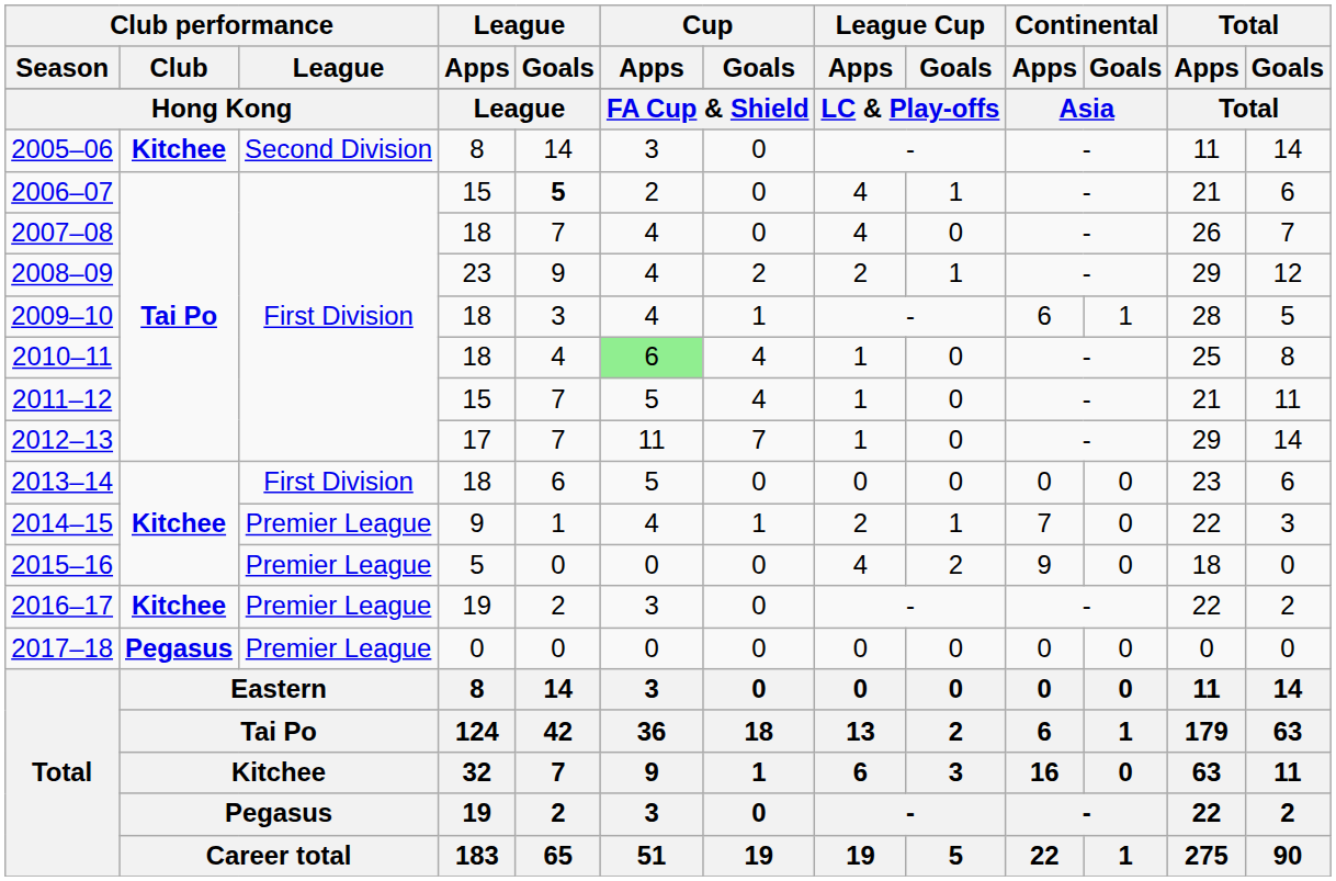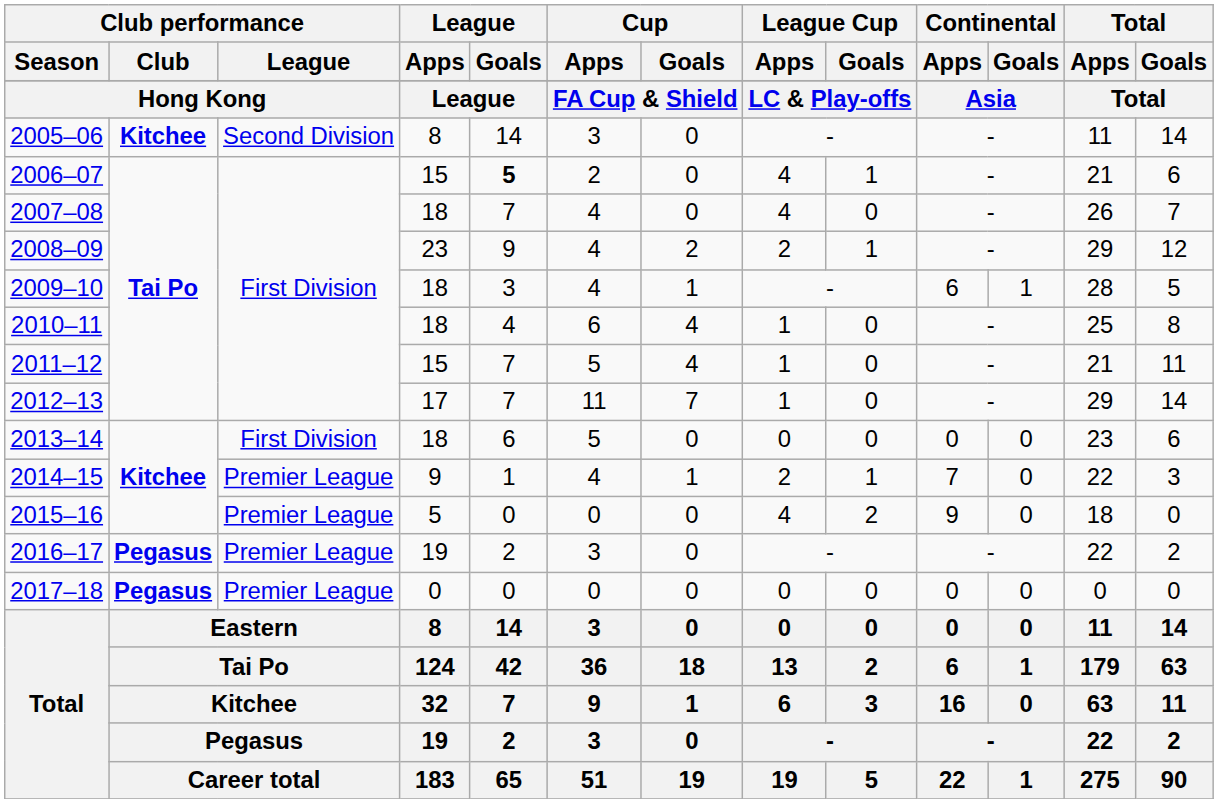 <table class="wikitable" style="text-align:center">
 <tr>
 <th colspan=3>Club performance</th>
 <th colspan=2>League</th>
 <th colspan=2>Cup</th>
 <th colspan=2>League Cup</th>
 <th colspan=2>Continental</th>
 <th colspan=2>Total</th>
 </tr>
 <tr>
 <th>Season</th>
 <th>Club</th>
 <th>League</th>
 <th>Apps</th>
 <th>Goals</th>
 <th>Apps</th>
 <th>Goals</th>
 <th>Apps</th>
 <th>Goals</th>
 <th>Apps</th>
 <th>Goals</th>
 <th>Apps</th>
 <th>Goals</th>
 </tr>
 <tr>
 </tr>
 <tr>
 <th colspan=3>Hong Kong</th>
 <th colspan=2>League</th>
 <th colspan=2><a href='#'>FA Cup</a> & <a href='#'>Shield</a></th>
 <th colspan=2><a href='#'>LC</a> & <a href='#'>Play-offs</a></th>
 <th colspan=2><a href='#'>Asia</a></th>
 <th colspan=2>Total</th>
 </tr>
 <tr>
 <td><a href='#'>2005–06</a></td>
 <td rowspan="1"><strong><a href='#'>Kitchee</a></strong></td>
 <td><a href='#'>Second Division</a></td>
 <td>8</td>
 <td>14</td>
 <td>3</td>
 <td>0</td>
 <td colspan="2">-</td>
 <td colspan="2">-</td>
 <td>11</td>
 <td>14</td>
 </tr>
 <tr>
 <td><a href='#'>2006–07</a></td>
 <td rowspan="7"><strong><a href='#'>Tai Po</a></strong></td>
 <td rowspan="7"><a href='#'>First Division</a></td>
 <td>15</td>
 <td><strong>5</strong></td>
 <td>2</td>
 <td>0</td>
 <td>4</td>
 <td>1</td>
 <td colspan="2">-</td>
 <td>21</td>
 <td>6</td>
 </tr>
 <tr>
 <td><a href='#'>2007–08</a></td>
 <td>18</td>
 <td>7</td>
 <td>4</td>
 <td>0</td>
 <td>4</td>
 <td>0</td>
 <td colspan="2">-</td>
 <td>26</td>
 <td>7</td>
 </tr>
 <tr>
 <td><a href='#'>2008–09</a></td>
 <td>23</td>
 <td>9</td>
 <td>4</td>
 <td>2</td>
 <td>2</td>
 <td>1</td>
 <td colspan="2">-</td>
 <td>29</td>
 <td>12</td>
 </tr>
 <tr>
 <td><a href='#'>2009–10</a></td>
 <td>18</td>
 <td>3</td>
 <td>4</td>
 <td>1</td>
 <td colspan="2">-</td>
 <td>6</td>
 <td>1</td>
 <td>28</td>
 <td>5</td>
 </tr>
 <tr>
 <td><a href='#'>2010–11</a></td>
 <td>18</td>
 <td>4</td>
-<td style="background: lightgreen;">6</td>
+<td>6</td>
 <td>4</td>
 <td>1</td>
 <td>0</td>
 <td colspan="2">-</td>
 <td>25</td>
 <td>8</td>
 </tr>
 <tr>
 <td><a href='#'>2011–12</a></td>
 <td>15</td>
 <td>7</td>
 <td>5</td>
 <td>4</td>
 <td>1</td>
 <td>0</td>
 <td colspan="2">-</td>
 <td>21</td>
 <td>11</td>
 </tr>
 <tr>
 <td><a href='#'>2012–13</a></td>
 <td>17</td>
 <td>7</td>
 <td>11</td>
 <td>7</td>
 <td>1</td>
 <td>0</td>
 <td colspan="2">-</td>
 <td>29</td>
 <td>14</td>
 </tr>
 <tr>
 <td><a href='#'>2013–14</a></td>
 <td rowspan="3"><strong><a href='#'>Kitchee</a></strong></td>
 <td><a href='#'>First Division</a></td>
 <td>18</td>
 <td>6</td>
 <td>5</td>
 <td>0</td>
 <td>0</td>
 <td>0</td>
 <td>0</td>
 <td>0</td>
 <td>23</td>
 <td>6</td>
 </tr>
 <tr>
 <td><a href='#'>2014–15</a></td>
 <td rowspan="1"><a href='#'>Premier League</a></td>
 <td>9</td>
 <td>1</td>
 <td>4</td>
 <td>1</td>
 <td>2</td>
 <td>1</td>
 <td>7</td>
 <td>0</td>
 <td>22</td>
 <td>3</td>
 </tr>
 <tr>
 <td><a href='#'>2015–16</a></td>
 <td rowspan="1"><a href='#'>Premier League</a></td>
 <td>5</td>
 <td>0</td>
 <td>0</td>
 <td>0</td>
 <td>4</td>
 <td>2</td>
 <td>9</td>
 <td>0</td>
 <td>18</td>
 <td>0</td>
 </tr>
 <tr>
 <td><a href='#'>2016–17</a></td>
-<td rowspan="1"><strong><a href='#'>Kitchee</a></strong></td>
+<td rowspan="1"><strong><a href='#'>Pegasus</a></strong></td>
 <td><a href='#'>Premier League</a></td>
 <td>19</td>
 <td>2</td>
 <td>3</td>
 <td>0</td>
 <td colspan="2">-</td>
 <td colspan="2">-</td>
 <td>22</td>
 <td>2</td>
 </tr>
 <tr>
 <td><a href='#'>2017–18</a></td>
 <td rowspan="1"><strong><a href='#'>Pegasus</a></strong></td>
 <td rowspan="1"><a href='#'>Premier League</a></td>
 <td>0</td>
 <td>0</td>
 <td>0</td>
 <td>0</td>
 <td>0</td>
 <td>0</td>
 <td>0</td>
 <td>0</td>
 <td>0</td>
 <td>0</td>
 </tr>
 <tr>
 <th rowspan=5>Total</th>
 <th colspan=2>Eastern</th>
 <th>8</th>
 <th>14</th>
 <th>3</th>
 <th>0</th>
 <th>0</th>
 <th>0</th>
 <th>0</th>
 <th>0</th>
 <th>11</th>
 <th>14</th>
 </tr>
 <tr>
 <th colspan=2>Tai Po</th>
 <th>124</th>
 <th>42</th>
 <th>36</th>
 <th>18</th>
 <th>13</th>
 <th>2</th>
 <th>6</th>
 <th>1</th>
 <th>179</th>
 <th>63</th>
 </tr>
 <tr>
 <th colspan=2>Kitchee</th>
 <th>32</th>
 <th>7</th>
 <th>9</th>
 <th>1</th>
 <th>6</th>
 <th>3</th>
 <th>16</th>
 <th>0</th>
 <th>63</th>
 <th>11</th>
 </tr>
 <tr>
 <th colspan=2>Pegasus</th>
 <th>19</th>
 <th>2</th>
 <th>3</th>
 <th>0</th>
 <th colspan="2">-</th>
 <th colspan="2">-</th>
 <th>22</th>
 <th>2</th>
 </tr>
 <tr>
 <th colspan=2>Career total</th>
 <th>183</th>
 <th>65</th>
 <th>51</th>
 <th>19</th>
 <th>19</th>
 <th>5</th>
 <th>22</th>
 <th>1</th>
 <th>275</th>
 <th>90</th>
 </tr>
 </table>
